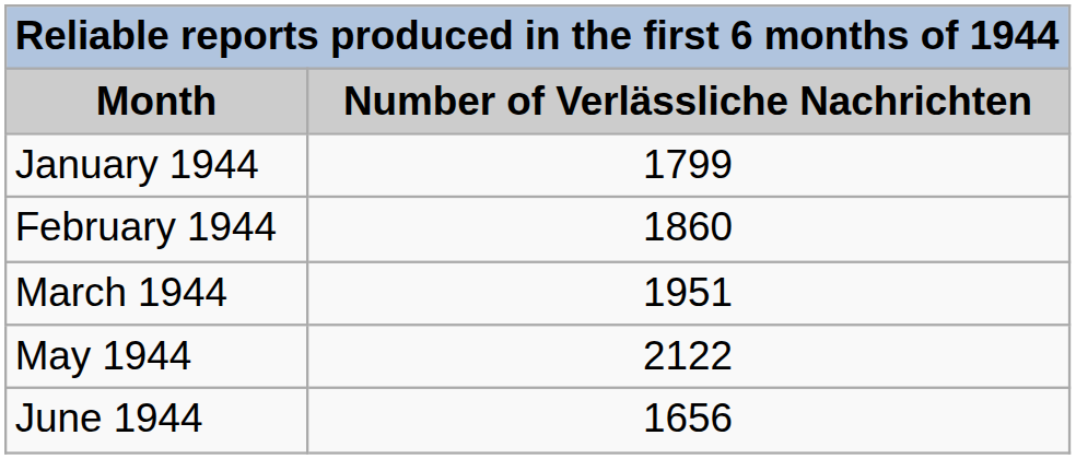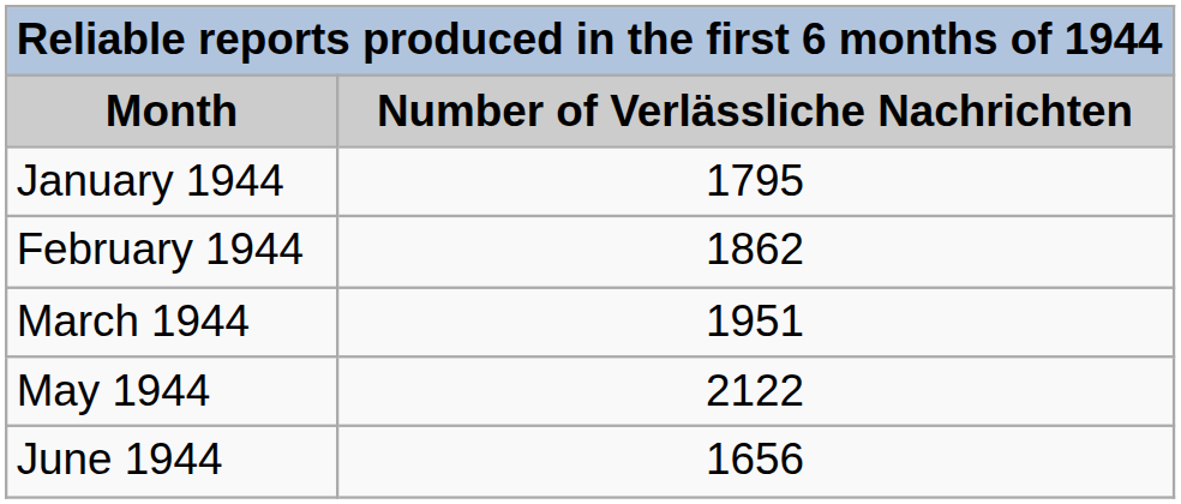 <table class="wikitable">
 <tr>
 <th colspan=5 style="background:LightSteelBlue"><strong>Reliable reports produced in the first 6 months of 1944</strong></th>
 </tr>
 <tr>
 <th style="text-align: center;background:#ccc">Month</th>
 <th style="text-align: center;background:#ccc">Number of Verlässliche Nachrichten</th>
 </tr>
 <tr>
 <td>January 1944</td>
-<td style="text-align: center;">1799</td>
+<td style="text-align: center;">1795</td>
 </tr>
 <tr>
 <td>February 1944</td>
-<td style="text-align: center;">1860</td>
+<td style="text-align: center;">1862</td>
 </tr>
 <tr>
 <td>March 1944</td>
 <td style="text-align: center;">1951</td>
 </tr>
 <tr>
 <td>May 1944</td>
 <td style="text-align: center;">2122</td>
 </tr>
 <tr>
 <td>June 1944</td>
 <td style="text-align: center;">1656</td>
 </tr>
 </table>
